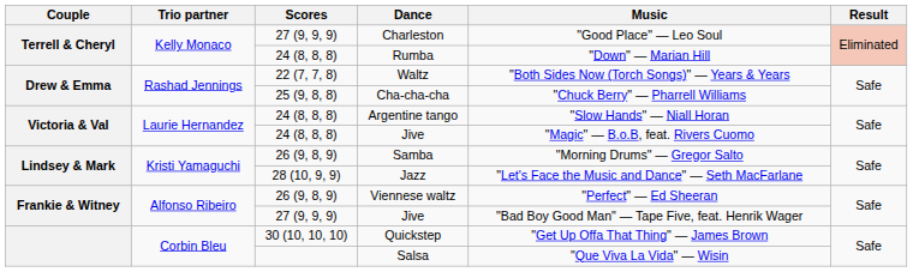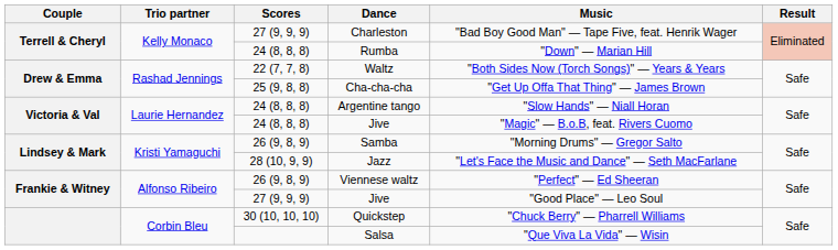 <table class="wikitable sortable" style="text-align:center; width:90%">
 <tr>
 <th scope="col">Couple</th>
 <th scope="col" class="unsortable">Trio partner</th>
 <th scope="col">Scores</th>
 <th scope="col" class="unsortable">Dance</th>
 <th scope="col" class="unsortable">Music</th>
 <th scope="col" class="unsortable">Result</th>
 </tr>
 <tr>
 <th scope="row" rowspan=2>Terrell & Cheryl</th>
 <td rowspan="2"><a href='#'>Kelly Monaco</a></td>
 <td>27 (9, 9, 9)</td>
 <td>Charleston</td>
-<td>"Good Place" — Leo Soul</td>
+<td>"Bad Boy Good Man" — Tape Five, feat. Henrik Wager</td>
 <td rowspan=2 bgcolor=f4c7b8>Eliminated</td>
 </tr>
 <tr>
 <td>24 (8, 8, 8)</td>
 <td>Rumba</td>
 <td>"<a href='#'>Down</a>" — <a href='#'>Marian Hill</a></td>
 </tr>
 <tr>
 <th scope="row" rowspan=2>Drew & Emma</th>
 <td rowspan="2"><a href='#'>Rashad Jennings</a></td>
 <td>22 (7, 7, 8)</td>
 <td>Waltz</td>
 <td>"<a href='#'>Both Sides Now (Torch Songs)</a>" — <a href='#'>Years & Years</a></td>
 <td rowspan=2>Safe</td>
 </tr>
 <tr>
 <td>25 (9, 8, 8)</td>
 <td>Cha-cha-cha</td>
-<td>"<a href='#'>Chuck Berry</a>" — <a href='#'>Pharrell Williams</a></td>
+<td>"<a href='#'>Get Up Offa That Thing</a>" — <a href='#'>James Brown</a></td>
 </tr>
 <tr>
 <th scope="row" rowspan=2>Victoria & Val</th>
 <td rowspan="2"><a href='#'>Laurie Hernandez</a></td>
 <td>24 (8, 8, 8)</td>
 <td>Argentine tango</td>
 <td>"<a href='#'>Slow Hands</a>" — <a href='#'>Niall Horan</a></td>
 <td rowspan=2>Safe</td>
 </tr>
 <tr>
 <td>24 (8, 8, 8)</td>
 <td>Jive</td>
 <td>"<a href='#'>Magic</a>" — <a href='#'>B.o.B</a>, feat. <a href='#'>Rivers Cuomo</a></td>
 </tr>
 <tr>
 <th scope="row" rowspan=2>Lindsey & Mark</th>
 <td rowspan="2"><a href='#'>Kristi Yamaguchi</a></td>
 <td>26 (9, 8, 9)</td>
 <td>Samba</td>
 <td>"Morning Drums" — <a href='#'>Gregor Salto</a></td>
 <td rowspan=2>Safe</td>
 </tr>
 <tr>
 <td>28 (10, 9, 9)</td>
 <td>Jazz</td>
 <td>"<a href='#'>Let's Face the Music and Dance</a>" — <a href='#'>Seth MacFarlane</a></td>
 </tr>
 <tr>
 <th scope="row" rowspan=2>Frankie & Witney</th>
 <td rowspan="2"><a href='#'>Alfonso Ribeiro</a></td>
 <td>26 (9, 8, 9)</td>
 <td>Viennese waltz</td>
 <td>"<a href='#'>Perfect</a>" — <a href='#'>Ed Sheeran</a></td>
 <td rowspan=2>Safe</td>
 </tr>
 <tr>
 <td>27 (9, 9, 9)</td>
 <td>Jive</td>
-<td>"Bad Boy Good Man" — Tape Five, feat. Henrik Wager</td>
+<td>"Good Place" — Leo Soul</td>
 </tr>
 <tr>
 <th scope="row" rowspan=2></th>
 <td rowspan="2"><a href='#'>Corbin Bleu</a></td>
 <td>30 (10, 10, 10)</td>
 <td>Quickstep</td>
-<td>"<a href='#'>Get Up Offa That Thing</a>" — <a href='#'>James Brown</a></td>
+<td>"<a href='#'>Chuck Berry</a>" — <a href='#'>Pharrell Williams</a></td>
 <td rowspan=2>Safe</td>
 </tr>
 <tr>
 <td></td>
 <td>Salsa</td>
 <td>"<a href='#'>Que Viva La Vida</a>" — <a href='#'>Wisin</a></td>
 </tr>
 </table>
